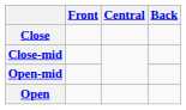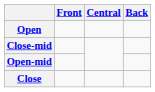 <table class="wikitable" style=text-align:center>
 <tr>
 <th></th>
 <th><a href='#'>Front</a></th>
 <th><a href='#'>Central</a></th>
 <th><a href='#'>Back</a></th>
 </tr>
 <tr>
-<th><a href='#'>Close</a></th>
+<th><a href='#'>Open</a></th>
 <td></td>
 <td></td>
 <td></td>
 </tr>
 <tr>
 <th><a href='#'>Close-mid</a></th>
 <td></td>
 <td rowspan="2"></td>
 <td></td>
 </tr>
 <tr>
 <th><a href='#'>Open-mid</a></th>
 <td></td>
 <td></td>
 </tr>
 <tr>
-<th><a href='#'>Open</a></th>
+<th><a href='#'>Close</a></th>
 <td></td>
 <td></td>
 <td></td>
 </tr>
 </table>
